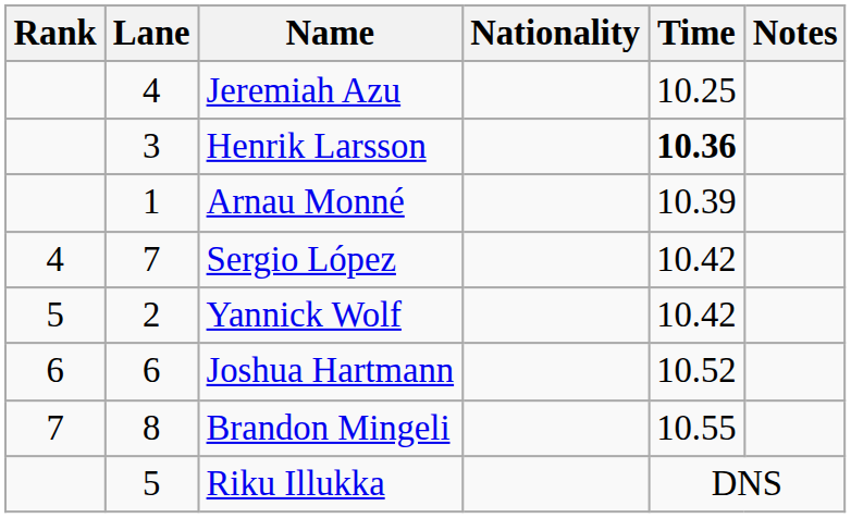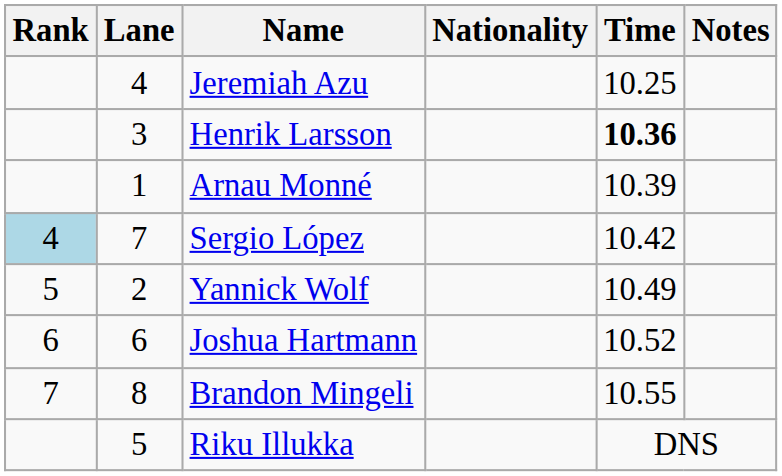 <table class="wikitable sortable" style="text-align:center">
 <tr>
 <th>Rank</th>
 <th>Lane</th>
 <th>Name</th>
 <th>Nationality</th>
 <th>Time</th>
 <th>Notes</th>
 </tr>
 <tr>
 <td></td>
 <td>4</td>
 <td align=left><a href='#'>Jeremiah Azu</a></td>
 <td align=left></td>
 <td>10.25</td>
 <td></td>
 </tr>
 <tr>
 <td></td>
 <td>3</td>
 <td align=left><a href='#'>Henrik Larsson</a></td>
 <td align=left></td>
 <td><strong>10.36</strong></td>
 <td></td>
 </tr>
 <tr>
 <td></td>
 <td>1</td>
 <td align=left><a href='#'>Arnau Monné</a></td>
 <td align=left></td>
 <td>10.39</td>
 <td></td>
 </tr>
 <tr>
-<td>4</td>
+<td style="background: lightblue;">4</td>
 <td>7</td>
 <td align=left><a href='#'>Sergio López</a></td>
 <td align=left></td>
 <td>10.42</td>
 <td></td>
 </tr>
 <tr>
 <td>5</td>
 <td>2</td>
 <td align=left><a href='#'>Yannick Wolf</a></td>
 <td align=left></td>
-<td>10.42</td>
+<td>10.49</td>
 <td></td>
 </tr>
 <tr>
 <td>6</td>
 <td>6</td>
 <td align=left><a href='#'>Joshua Hartmann</a></td>
 <td align=left></td>
 <td>10.52</td>
 <td></td>
 </tr>
 <tr>
 <td>7</td>
 <td>8</td>
 <td align=left><a href='#'>Brandon Mingeli</a></td>
 <td align=left></td>
 <td>10.55</td>
 <td></td>
 </tr>
 <tr>
 <td></td>
 <td>5</td>
 <td align=left><a href='#'>Riku Illukka</a></td>
 <td align=left></td>
 <td colspan=2>DNS</td>
 </tr>
 </table>
